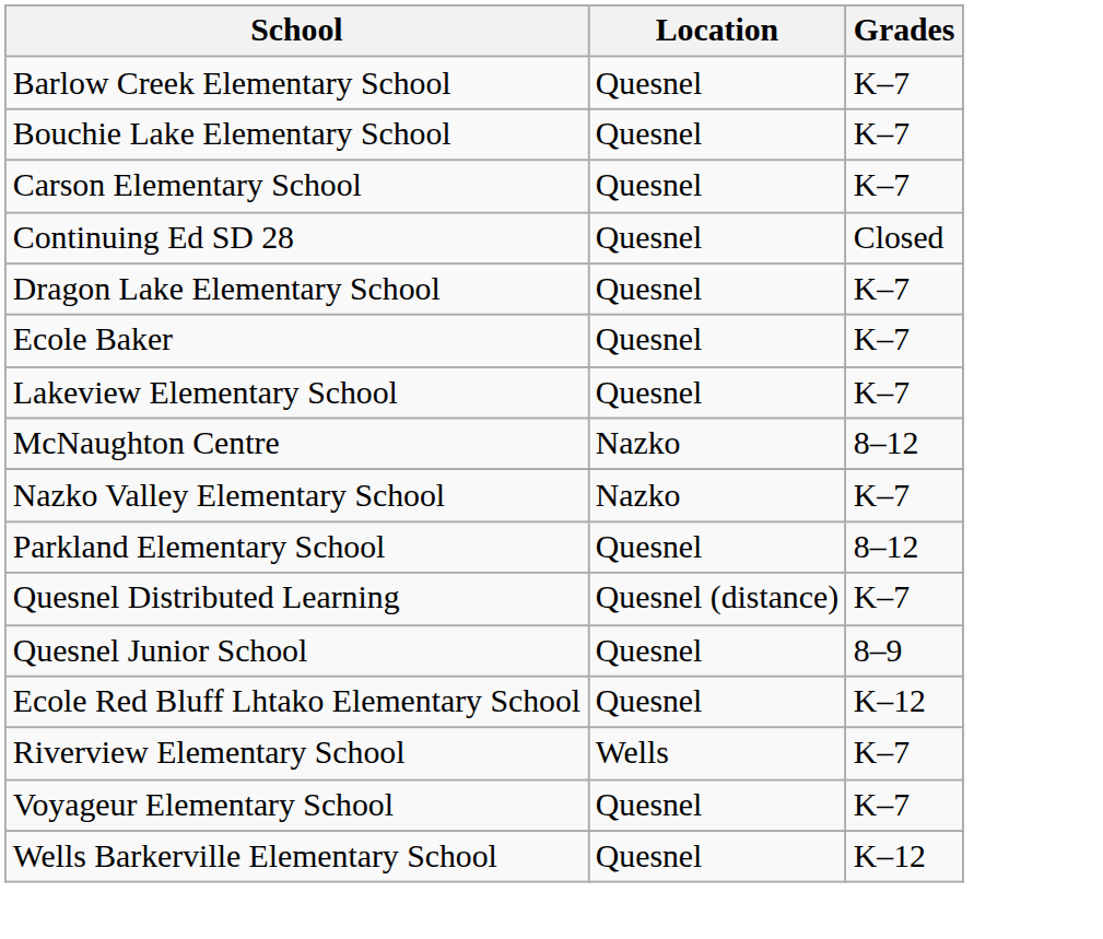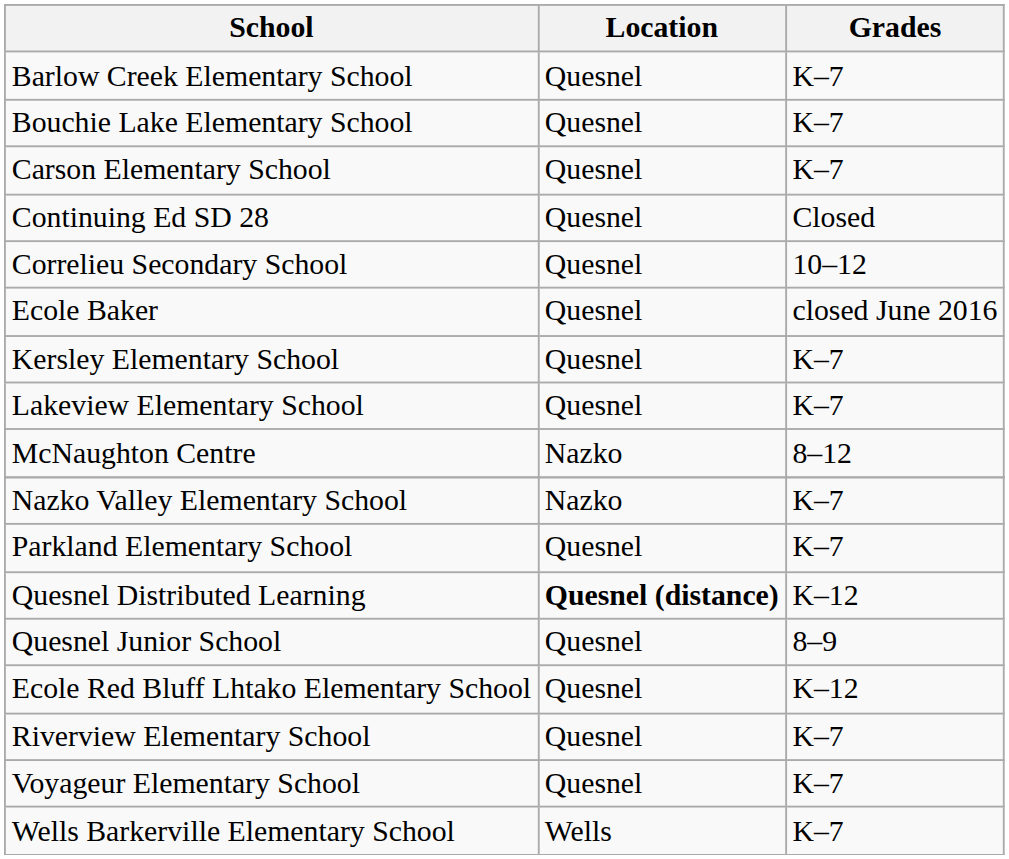 <table class="wikitable">
 <tr>
 <th>School</th>
 <th>Location</th>
 <th>Grades</th>
 </tr>
 <tr>
 <td>Barlow Creek Elementary School</td>
 <td>Quesnel</td>
 <td>K–7</td>
 </tr>
 <tr>
 <td>Bouchie Lake Elementary School</td>
 <td>Quesnel</td>
 <td>K–7</td>
 </tr>
 <tr>
 <td>Carson Elementary School</td>
 <td>Quesnel</td>
 <td>K–7</td>
 </tr>
 <tr>
 <td>Continuing Ed SD 28</td>
 <td>Quesnel</td>
 <td>Closed</td>
 </tr>
 <tr>
-<td>Dragon Lake Elementary School</td>
+<td>Correlieu Secondary School</td>
 <td>Quesnel</td>
-<td>K–7</td>
+<td>10–12</td>
 </tr>
 <tr>
 <td>Ecole Baker</td>
+<td>Quesnel</td>
+<td>closed June 2016</td>
+</tr>
+<tr>
+<td>Kersley Elementary School</td>
 <td>Quesnel</td>
 <td>K–7</td>
 </tr>
 <tr>
 <td>Lakeview Elementary School</td>
 <td>Quesnel</td>
 <td>K–7</td>
 </tr>
 <tr>
 <td>McNaughton Centre</td>
 <td>Nazko</td>
 <td>8–12</td>
 </tr>
 <tr>
 </tr>
 <tr>
 <td>Nazko Valley Elementary School</td>
 <td>Nazko</td>
 <td>K–7</td>
 </tr>
 <tr>
 <td>Parkland Elementary School</td>
 <td>Quesnel</td>
-<td>8–12</td>
+<td>K–7</td>
 </tr>
 <tr>
 <td>Quesnel Distributed Learning</td>
-<td>Quesnel (distance)</td>
-<td>K–7</td>
+<td><strong>Quesnel (distance)</strong></td>
+<td>K–12</td>
 </tr>
 <tr>
 <td>Quesnel Junior School</td>
 <td>Quesnel</td>
 <td>8–9</td>
 </tr>
 <tr>
 <td>Ecole Red Bluff Lhtako Elementary School</td>
 <td>Quesnel</td>
 <td>K–12</td>
 </tr>
 <tr>
 <td>Riverview Elementary School</td>
-<td>Wells</td>
+<td>Quesnel</td>
 <td>K–7</td>
 </tr>
 <tr>
 <td>Voyageur Elementary School</td>
 <td>Quesnel</td>
 <td>K–7</td>
 </tr>
 <tr>
 <td>Wells Barkerville Elementary School</td>
-<td>Quesnel</td>
-<td>K–12</td>
+<td>Wells</td>
+<td>K–7</td>
 </tr>
 </table>
